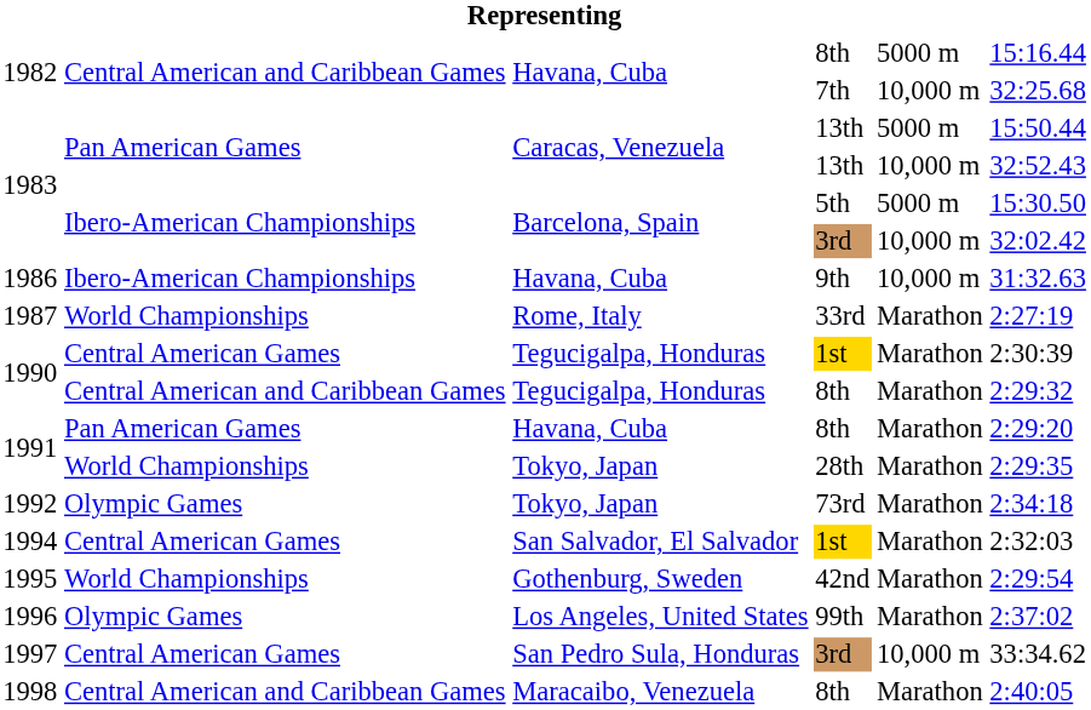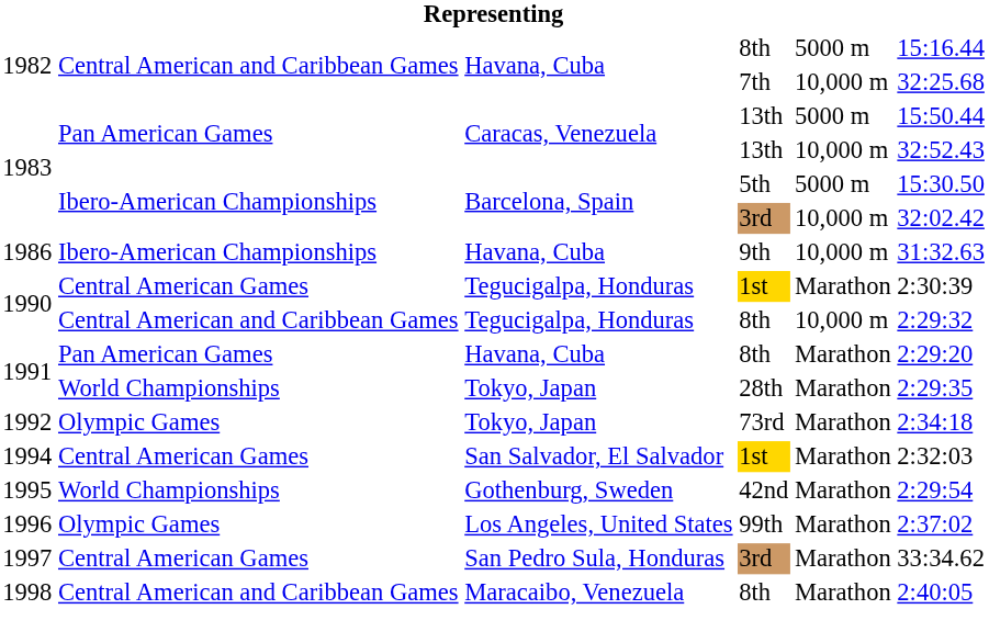 <table>
 <tr>
 <th colspan="6">Representing </th>
 </tr>
 <tr>
 <td rowspan=2>1982</td>
 <td rowspan=2><a href='#'>Central American and Caribbean Games</a></td>
 <td rowspan=2><a href='#'>Havana, Cuba</a></td>
 <td>8th</td>
 <td>5000 m</td>
 <td><a href='#'>15:16.44</a></td>
 </tr>
 <tr>
 <td>7th</td>
 <td>10,000 m</td>
 <td><a href='#'>32:25.68</a></td>
 </tr>
 <tr>
 <td rowspan=4>1983</td>
 <td rowspan=2><a href='#'>Pan American Games</a></td>
 <td rowspan=2><a href='#'>Caracas, Venezuela</a></td>
 <td>13th</td>
 <td>5000 m</td>
 <td><a href='#'>15:50.44</a></td>
 </tr>
 <tr>
 <td>13th</td>
 <td>10,000 m</td>
 <td><a href='#'>32:52.43</a></td>
 </tr>
 <tr>
 <td rowspan=2><a href='#'>Ibero-American Championships</a></td>
 <td rowspan=2><a href='#'>Barcelona, Spain</a></td>
 <td>5th</td>
 <td>5000 m</td>
 <td><a href='#'>15:30.50</a></td>
 </tr>
 <tr>
 <td bgcolor=cc9966>3rd</td>
 <td>10,000 m</td>
 <td><a href='#'>32:02.42</a></td>
 </tr>
 <tr>
 <td>1986</td>
 <td><a href='#'>Ibero-American Championships</a></td>
 <td><a href='#'>Havana, Cuba</a></td>
 <td>9th</td>
 <td>10,000 m</td>
 <td><a href='#'>31:32.63</a></td>
 </tr>
 <tr>
-<td>1987</td>
-<td><a href='#'>World Championships</a></td>
-<td><a href='#'>Rome, Italy</a></td>
-<td>33rd</td>
-<td>Marathon</td>
-<td><a href='#'>2:27:19</a></td>
-</tr>
-<tr>
 <td rowspan=2>1990</td>
 <td><a href='#'>Central American Games</a></td>
 <td><a href='#'>Tegucigalpa, Honduras</a></td>
 <td bgcolor=gold>1st</td>
 <td>Marathon</td>
 <td>2:30:39</td>
 </tr>
 <tr>
 <td><a href='#'>Central American and Caribbean Games</a></td>
 <td><a href='#'>Tegucigalpa, Honduras</a></td>
 <td>8th</td>
-<td>Marathon</td>
+<td>10,000 m</td>
 <td><a href='#'>2:29:32</a></td>
 </tr>
 <tr>
 <td rowspan=2>1991</td>
 <td><a href='#'>Pan American Games</a></td>
 <td><a href='#'>Havana, Cuba</a></td>
 <td>8th</td>
 <td>Marathon</td>
 <td><a href='#'>2:29:20</a></td>
 </tr>
 <tr>
 <td><a href='#'>World Championships</a></td>
 <td><a href='#'>Tokyo, Japan</a></td>
 <td>28th</td>
 <td>Marathon</td>
 <td><a href='#'>2:29:35</a></td>
 </tr>
 <tr>
 <td>1992</td>
 <td><a href='#'>Olympic Games</a></td>
 <td><a href='#'>Tokyo, Japan</a></td>
 <td>73rd</td>
 <td>Marathon</td>
 <td><a href='#'>2:34:18</a></td>
 </tr>
 <tr>
 <td>1994</td>
 <td><a href='#'>Central American Games</a></td>
 <td><a href='#'>San Salvador, El Salvador</a></td>
 <td bgcolor=gold>1st</td>
 <td>Marathon</td>
 <td>2:32:03</td>
 </tr>
 <tr>
 <td>1995</td>
 <td><a href='#'>World Championships</a></td>
 <td><a href='#'>Gothenburg, Sweden</a></td>
 <td>42nd</td>
 <td>Marathon</td>
 <td><a href='#'>2:29:54</a></td>
 </tr>
 <tr>
 <td>1996</td>
 <td><a href='#'>Olympic Games</a></td>
 <td><a href='#'>Los Angeles, United States</a></td>
 <td>99th</td>
 <td>Marathon</td>
 <td><a href='#'>2:37:02</a></td>
 </tr>
 <tr>
 <td>1997</td>
 <td><a href='#'>Central American Games</a></td>
 <td><a href='#'>San Pedro Sula, Honduras</a></td>
 <td bgcolor=cc9966>3rd</td>
-<td>10,000 m</td>
+<td>Marathon</td>
 <td>33:34.62</td>
 </tr>
 <tr>
 <td>1998</td>
 <td><a href='#'>Central American and Caribbean Games</a></td>
 <td><a href='#'>Maracaibo, Venezuela</a></td>
 <td>8th</td>
 <td>Marathon</td>
 <td><a href='#'>2:40:05</a></td>
 </tr>
 </table>
